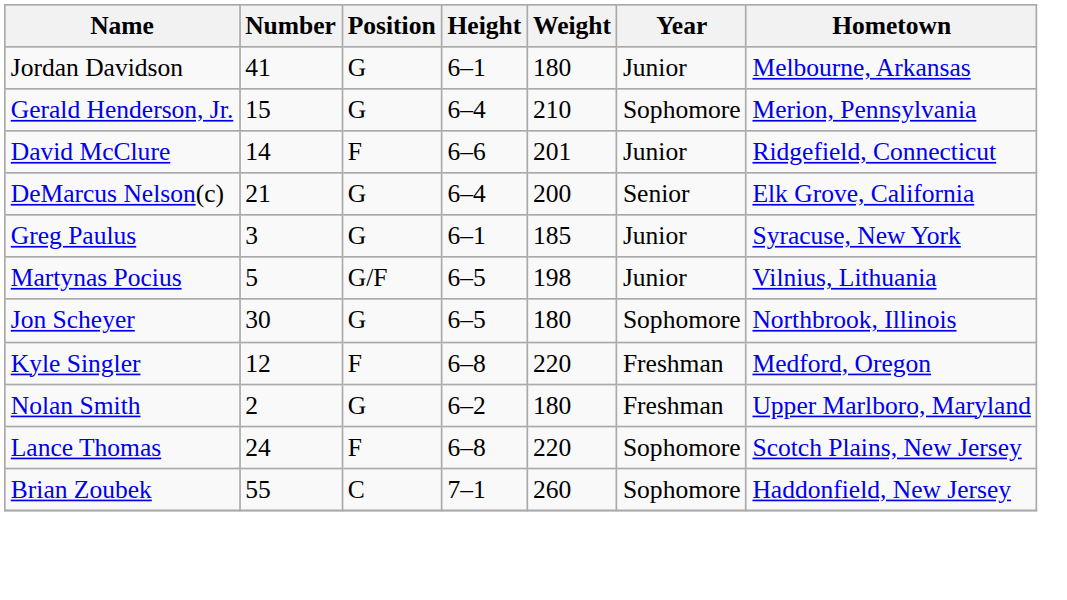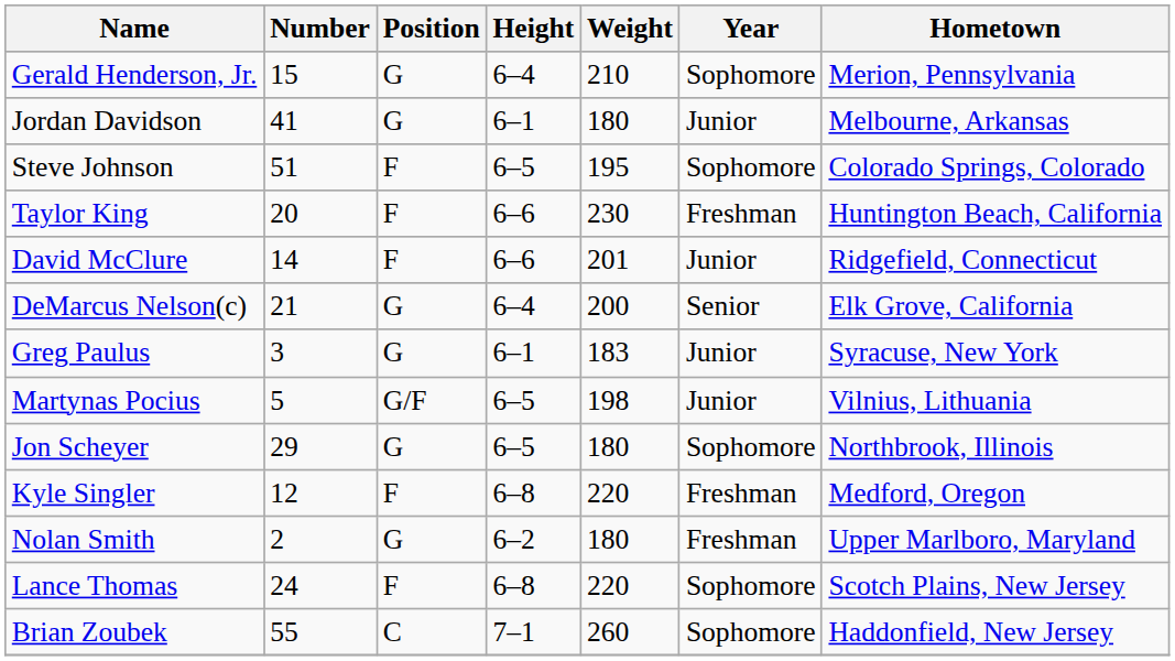 <table class="wikitable" style="font-size: 95%;">
 <tr>
 <th>Name</th>
 <th>Number</th>
 <th>Position</th>
 <th>Height</th>
 <th>Weight</th>
 <th>Year</th>
 <th>Hometown</th>
 </tr>
 <tr>
+<td><a href='#'>Gerald Henderson, Jr.</a></td>
+<td>15</td>
+<td>G</td>
+<td>6–4</td>
+<td>210</td>
+<td>Sophomore</td>
+<td><a href='#'>Merion, Pennsylvania</a></td>
+</tr>
+<tr>
 <td>Jordan Davidson</td>
 <td>41</td>
 <td>G</td>
 <td>6–1</td>
 <td>180</td>
 <td>Junior</td>
 <td><a href='#'>Melbourne, Arkansas</a></td>
 </tr>
 <tr>
-<td><a href='#'>Gerald Henderson, Jr.</a></td>
-<td>15</td>
-<td>G</td>
-<td>6–4</td>
-<td>210</td>
+<td>Steve Johnson</td>
+<td>51</td>
+<td>F</td>
+<td>6–5</td>
+<td>195</td>
 <td>Sophomore</td>
-<td><a href='#'>Merion, Pennsylvania</a></td>
+<td><a href='#'>Colorado Springs, Colorado</a></td>
+</tr>
+<tr>
+<td><a href='#'>Taylor King</a></td>
+<td>20</td>
+<td>F</td>
+<td>6–6</td>
+<td>230</td>
+<td>Freshman</td>
+<td><a href='#'>Huntington Beach, California</a></td>
 </tr>
 <tr>
 <td><a href='#'>David McClure</a></td>
 <td>14</td>
 <td>F</td>
 <td>6–6</td>
 <td>201</td>
 <td>Junior</td>
 <td><a href='#'>Ridgefield, Connecticut</a></td>
 </tr>
 <tr>
 <td><a href='#'>DeMarcus Nelson</a>(c)</td>
 <td>21</td>
 <td>G</td>
 <td>6–4</td>
 <td>200</td>
 <td>Senior</td>
 <td><a href='#'>Elk Grove, California</a></td>
 </tr>
 <tr>
 <td><a href='#'>Greg Paulus</a></td>
 <td>3</td>
 <td>G</td>
 <td>6–1</td>
-<td>185</td>
+<td>183</td>
 <td>Junior</td>
 <td><a href='#'>Syracuse, New York</a></td>
 </tr>
 <tr>
 <td><a href='#'>Martynas Pocius</a></td>
 <td>5</td>
 <td>G/F</td>
 <td>6–5</td>
 <td>198</td>
 <td>Junior</td>
 <td><a href='#'>Vilnius, Lithuania</a></td>
 </tr>
 <tr>
 <td><a href='#'>Jon Scheyer</a></td>
-<td>30</td>
+<td>29</td>
 <td>G</td>
 <td>6–5</td>
 <td>180</td>
 <td>Sophomore</td>
 <td><a href='#'>Northbrook, Illinois</a></td>
 </tr>
 <tr>
 <td><a href='#'>Kyle Singler</a></td>
 <td>12</td>
 <td>F</td>
 <td>6–8</td>
 <td>220</td>
 <td>Freshman</td>
 <td><a href='#'>Medford, Oregon</a></td>
 </tr>
 <tr>
 <td><a href='#'>Nolan Smith</a></td>
 <td>2</td>
 <td>G</td>
 <td>6–2</td>
 <td>180</td>
 <td>Freshman</td>
 <td><a href='#'>Upper Marlboro, Maryland</a></td>
 </tr>
 <tr>
 <td><a href='#'>Lance Thomas</a></td>
 <td>24</td>
 <td>F</td>
 <td>6–8</td>
 <td>220</td>
 <td>Sophomore</td>
 <td><a href='#'>Scotch Plains, New Jersey</a></td>
 </tr>
 <tr>
 <td><a href='#'>Brian Zoubek</a></td>
 <td>55</td>
 <td>C</td>
 <td>7–1</td>
 <td>260</td>
 <td>Sophomore</td>
 <td><a href='#'>Haddonfield, New Jersey</a></td>
 </tr>
 <tr>
 </tr>
 </table>
